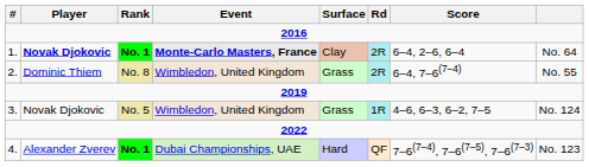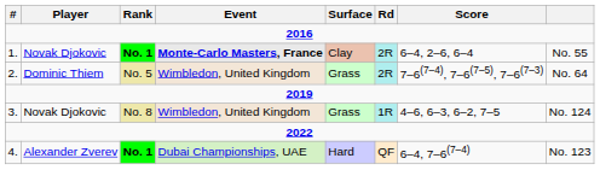 <table class="wikitable sortable">
 <tr>
 <th>#</th>
 <th>Player</th>
 <th>Rank</th>
 <th>Event</th>
 <th>Surface</th>
 <th>Rd</th>
 <th>Score</th>
 <th></th>
 </tr>
 <tr>
 <td colspan=8 align=center><strong><a href='#'>2016</a></strong></td>
 </tr>
 <tr>
 <td>1.</td>
-<td><strong> <a href='#'>Novak Djokovic</a></strong></td>
+<td> <a href='#'>Novak Djokovic</a></td>
 <td align=center bgcolor=lime><strong>No. 1</strong></td>
 <td bgcolor=e9e9e9><strong><a href='#'>Monte-Carlo Masters</a>, France</strong></td>
 <td bgcolor=EBC2AF>Clay</td>
 <td bgcolor=afeeee>2R</td>
 <td>6–4, 2–6, 6–4</td>
-<td align=center>No. 64</td>
+<td align=center>No. 55</td>
 </tr>
 <tr>
 <td>2.</td>
 <td> <a href='#'>Dominic Thiem</a></td>
-<td align=center bgcolor=EEE8AA>No. 8</td>
+<td align=center bgcolor=EEE8AA>No. 5</td>
 <td bgcolor=f3e6d7><a href='#'>Wimbledon</a>, United Kingdom</td>
 <td bgcolor=CCFFCC>Grass</td>
 <td bgcolor=afeeee>2R</td>
-<td>6–4, 7–6<sup>(7–4)</sup></td>
-<td align=center>No. 55</td>
+<td>7–6<sup>(7–4)</sup>, 7–6<sup>(7–5)</sup>, 7–6<sup>(7–3)</sup></td>
+<td align=center>No. 64</td>
 </tr>
 <tr>
 <td colspan=8 align=center><strong><a href='#'>2019</a></strong></td>
 </tr>
 <tr>
 <td>3.</td>
 <td> Novak Djokovic</td>
-<td align=center bgcolor=EEE8AA>No. 5</td>
+<td align=center bgcolor=EEE8AA>No. 8</td>
 <td bgcolor=f3e6d7><a href='#'>Wimbledon</a>, United Kingdom</td>
 <td bgcolor=CCFFCC>Grass</td>
 <td bgcolor=afeeee>1R</td>
 <td>4–6, 6–3, 6–2, 7–5</td>
 <td align=center>No. 124</td>
 </tr>
 <tr>
 <td colspan=8 align=center><strong><a href='#'>2022</a></strong></td>
 </tr>
 <tr>
 <td>4.</td>
 <td> <a href='#'>Alexander Zverev</a></td>
 <td align=center bgcolor=lime><strong>No. 1</strong></td>
 <td bgcolor=d4f1c5><a href='#'>Dubai Championships</a>, UAE</td>
 <td bgcolor=CCCCFF>Hard</td>
 <td bgcolor=ffebcd>QF</td>
-<td>7–6<sup>(7–4)</sup>, 7–6<sup>(7–5)</sup>, 7–6<sup>(7–3)</sup></td>
+<td>6–4, 7–6<sup>(7–4)</sup></td>
 <td align=center>No. 123</td>
 </tr>
 </table>
